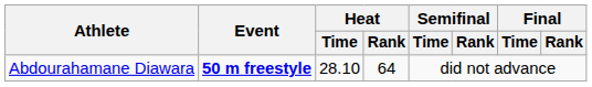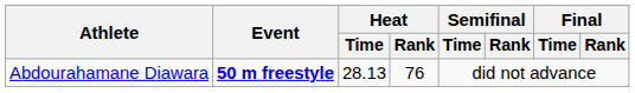 <table class=wikitable style="font-size:90%">
 <tr>
 <th rowspan="2">Athlete</th>
 <th rowspan="2">Event</th>
 <th colspan="2">Heat</th>
 <th colspan="2">Semifinal</th>
 <th colspan="2">Final</th>
 </tr>
 <tr style="font-size:95%">
 <th>Time</th>
 <th>Rank</th>
 <th>Time</th>
 <th>Rank</th>
 <th>Time</th>
 <th>Rank</th>
 </tr>
 <tr align=center>
 <td align=left><a href='#'>Abdourahamane Diawara</a></td>
 <td align=left><strong><a href='#'>50 m freestyle</a></strong></td>
-<td>28.10</td>
-<td>64</td>
+<td>28.13</td>
+<td>76</td>
 <td colspan=4>did not advance</td>
 </tr>
 </table>
